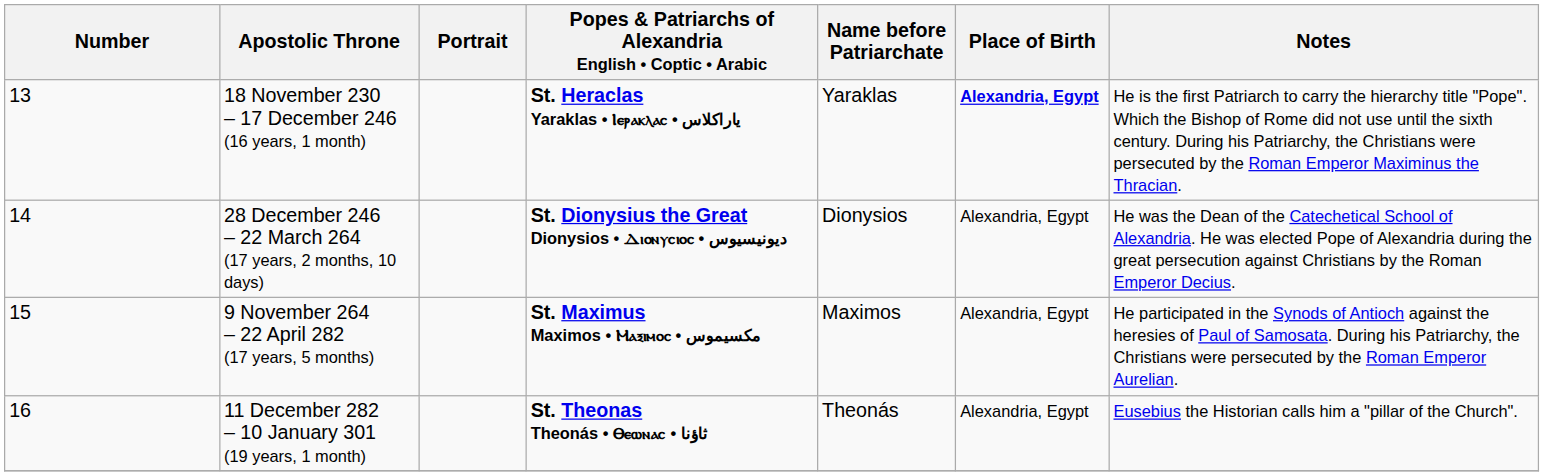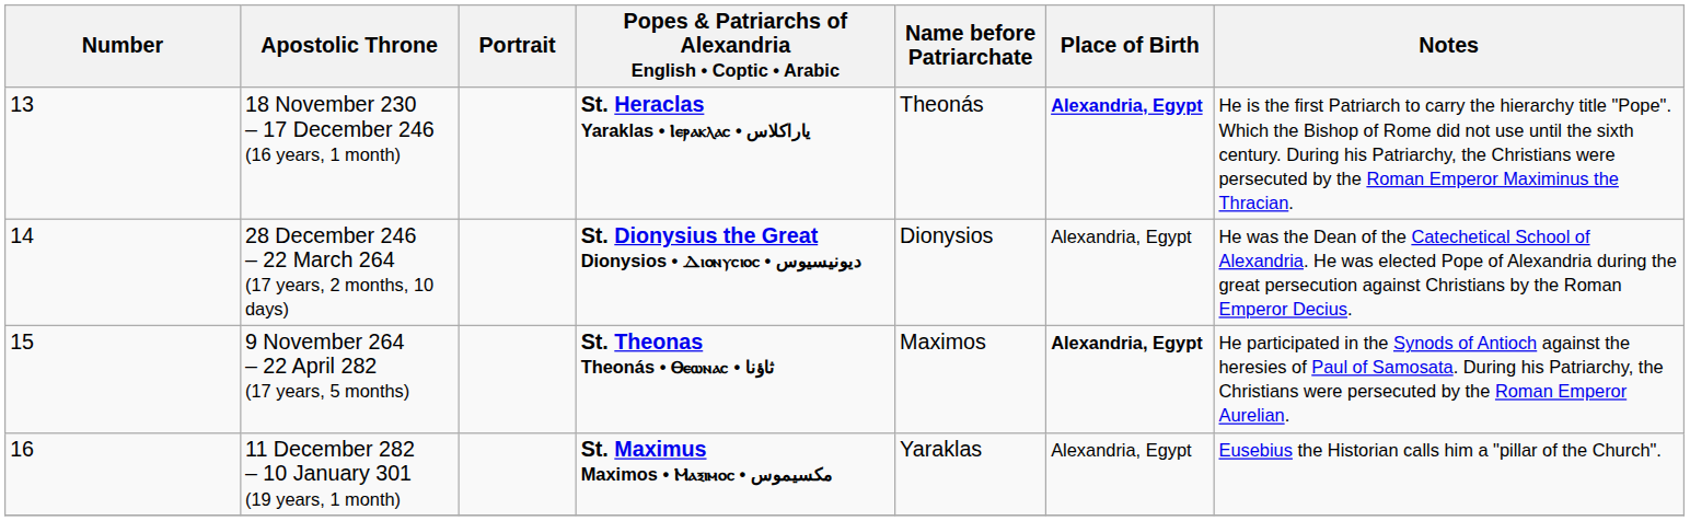 <table class="wikitable">
 <tr>
 <th>Number</th>
 <th style="width:13%;">Apostolic Throne</th>
 <th style="width:7%;">Portrait</th>
 <th style="width:19%;">Popes & Patriarchs of Alexandria<br><small>English • Coptic • Arabic</small></th>
 <th style="width:9%;">Name before Patriarchate</th>
 <th style="width:10%;">Place of Birth</th>
 <th style="width:28%;">Notes</th>
 </tr>
 <tr valign="top">
 <td>13</td>
 <td>18 November 230<br>– 17 December 246<br><small>(16 years, 1 month)</small></td>
 <td></td>
 <td><strong>St. <a href='#'>Heraclas</a></strong><br><small><strong>Yaraklas • Ⲓⲉⲣⲁⲕⲗⲁⲥ • ياراكلاس</strong></small></td>
-<td>Yaraklas</td>
+<td>Theonás</td>
 <td><strong><small><a href='#'>Alexandria, Egypt</a></small></strong></td>
 <td><small>He is the first Patriarch to carry the hierarchy title "Pope". Which the Bishop of Rome did not use until the sixth century. During his Patriarchy, the Christians were persecuted by the <a href='#'>Roman Emperor Maximinus the Thracian</a>.</small></td>
 </tr>
 <tr valign="top">
 <td>14</td>
 <td>28 December 246<br>– 22 March 264<br><small>(17 years, 2 months, 10 days)</small></td>
 <td></td>
 <td><strong>St. <a href='#'>Dionysius the Great</a></strong><br><small><strong>Dionysios • Ⲇⲓⲟⲛⲩⲥⲓⲟⲥ • ديونيسيوس</strong></small></td>
 <td>Dionysios</td>
 <td><small>Alexandria, Egypt</small></td>
 <td><small>He was the Dean of the <a href='#'>Catechetical School of Alexandria</a>. He was elected Pope of Alexandria during the great persecution against Christians by the Roman <a href='#'>Emperor Decius</a>.</small></td>
 </tr>
 <tr valign="top">
 <td>15</td>
 <td>9 November 264<br>– 22 April 282<br><small>(17 years, 5 months)</small></td>
 <td></td>
-<td><strong>St. <a href='#'>Maximus</a></strong><br><small><strong>Maximos •  Ⲙⲁⲝⲓⲙⲟⲥ • مكسيموس</strong></small></td>
+<td><strong>St. <a href='#'>Theonas</a></strong><br><small><strong>Theonás • Ⲑⲉⲱⲛⲁⲥ • ثاؤنا</strong></small></td>
 <td>Maximos</td>
-<td><small>Alexandria, Egypt</small></td>
+<td><strong><small>Alexandria, Egypt</small></strong></td>
 <td><small>He participated in the <a href='#'>Synods of Antioch</a> against the heresies of <a href='#'>Paul of Samosata</a>. During his Patriarchy, the Christians were persecuted by the <a href='#'>Roman Emperor Aurelian</a>. </small></td>
 </tr>
 <tr valign="top">
 <td>16</td>
 <td>11 December 282<br>– 10 January 301<br><small>(19 years, 1 month)</small></td>
 <td></td>
-<td><strong>St. <a href='#'>Theonas</a></strong><br><small><strong>Theonás • Ⲑⲉⲱⲛⲁⲥ • ثاؤنا</strong></small></td>
-<td>Theonás</td>
+<td><strong>St. <a href='#'>Maximus</a></strong><br><small><strong>Maximos •  Ⲙⲁⲝⲓⲙⲟⲥ • مكسيموس</strong></small></td>
+<td>Yaraklas</td>
 <td><small>Alexandria, Egypt</small></td>
 <td><small><a href='#'>Eusebius</a> the Historian calls him a "pillar of the Church". </small></td>
 </tr>
 <tr valign="top">
 </tr>
 </table>
